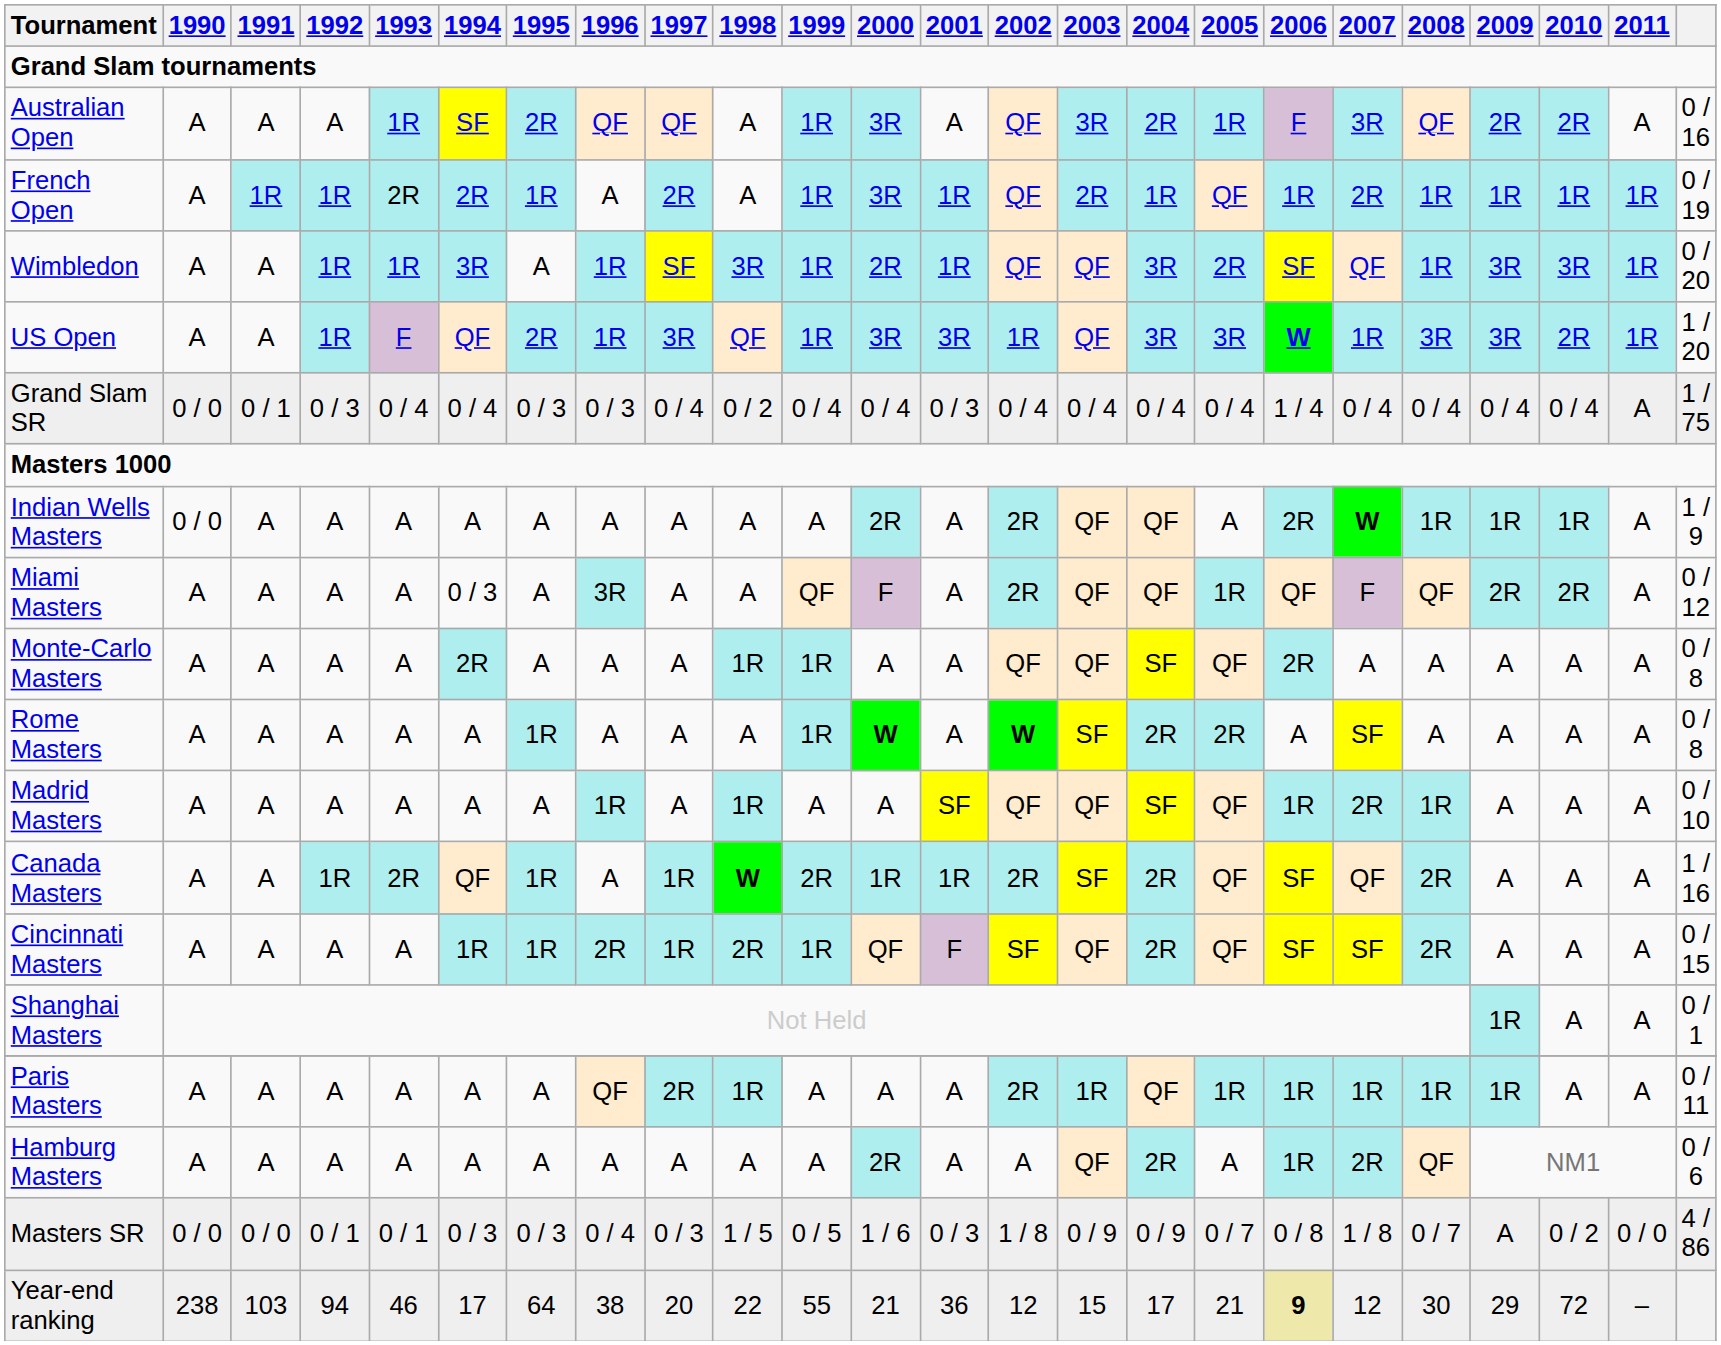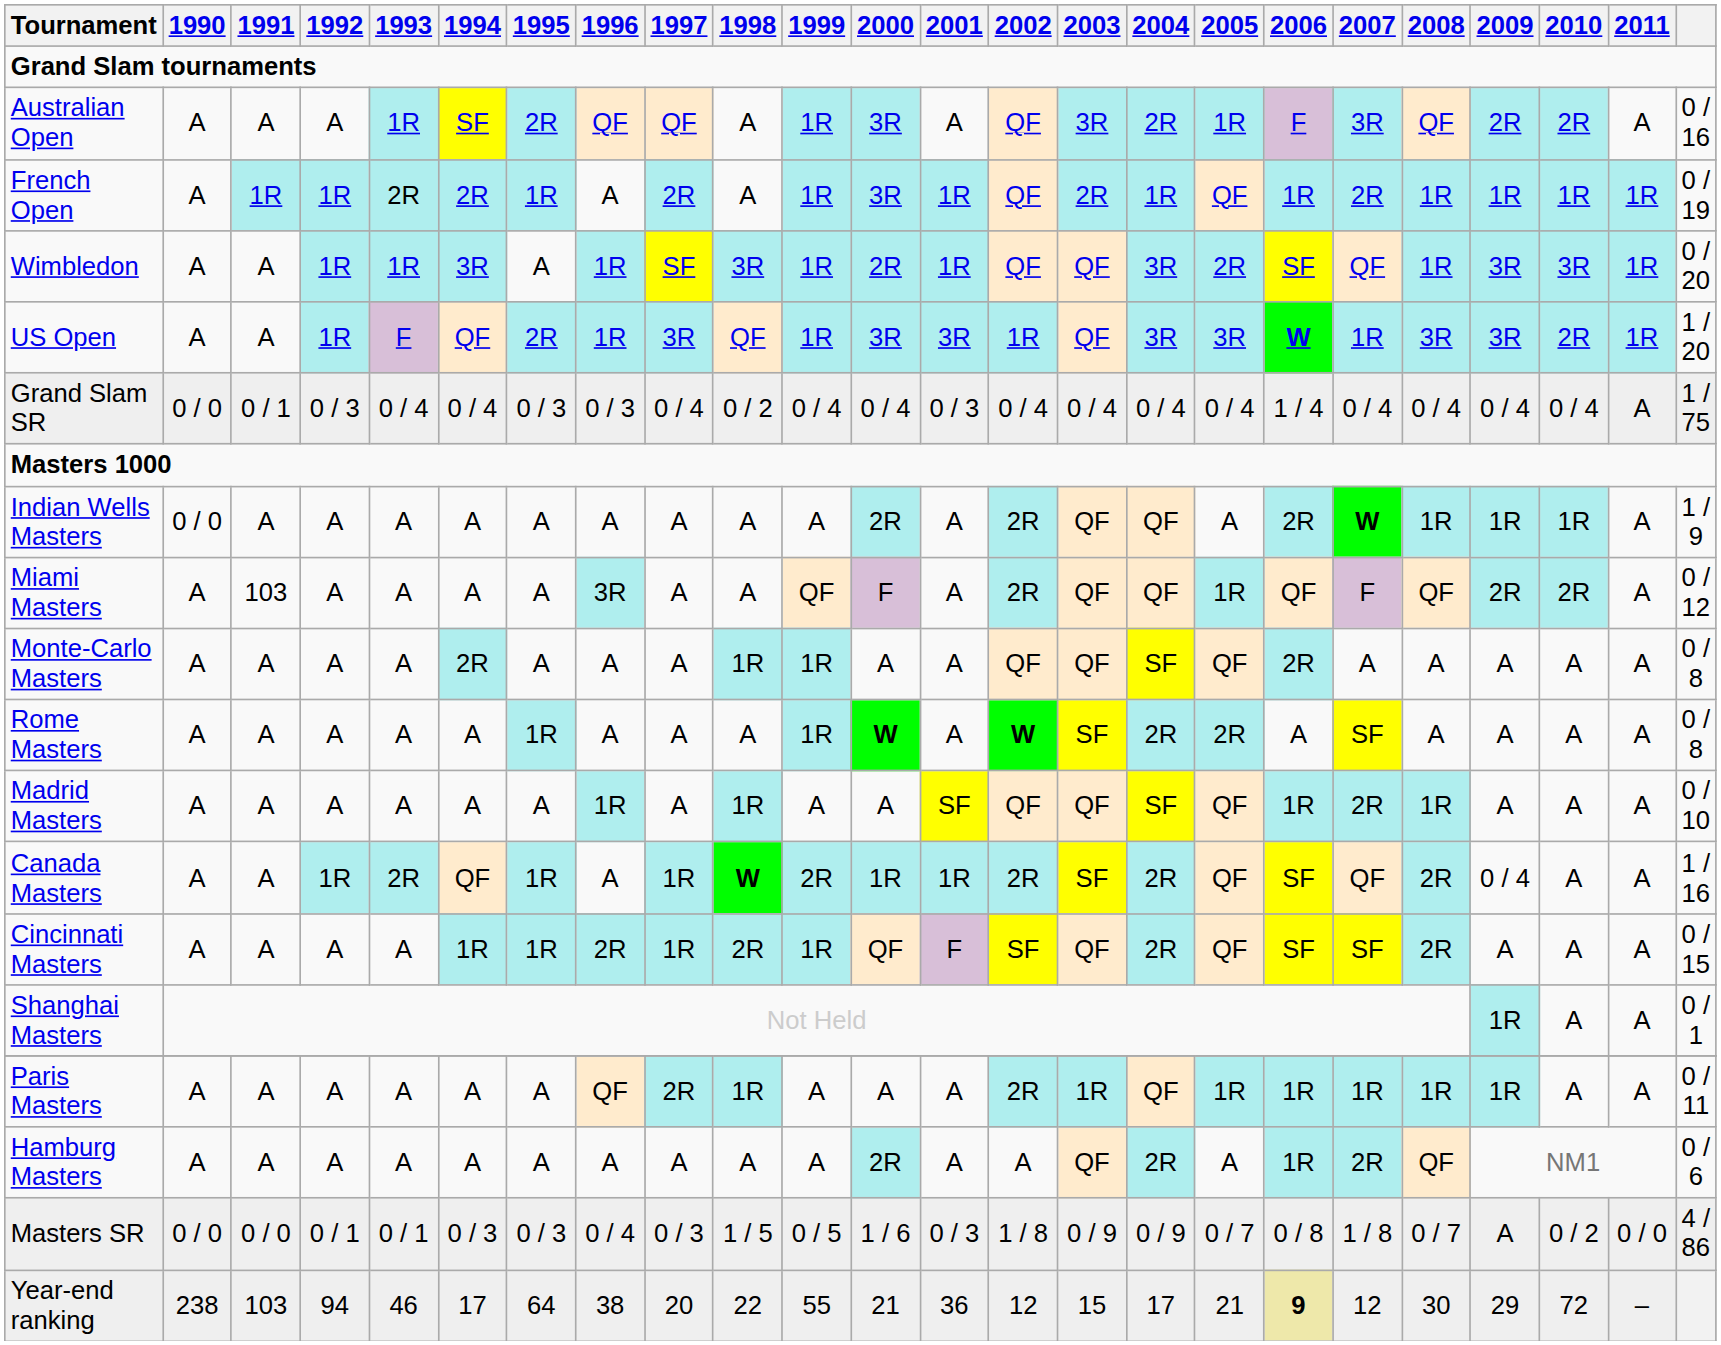 <table class=wikitable style=text-align:center;font-size:97%>
 <tr>
 <th>Tournament</th>
 <th><a href='#'>1990</a></th>
 <th><a href='#'>1991</a></th>
 <th><a href='#'>1992</a></th>
 <th><a href='#'>1993</a></th>
 <th><a href='#'>1994</a></th>
 <th><a href='#'>1995</a></th>
 <th><a href='#'>1996</a></th>
 <th><a href='#'>1997</a></th>
 <th><a href='#'>1998</a></th>
 <th><a href='#'>1999</a></th>
 <th><a href='#'>2000</a></th>
 <th><a href='#'>2001</a></th>
 <th><a href='#'>2002</a></th>
 <th><a href='#'>2003</a></th>
 <th><a href='#'>2004</a></th>
 <th><a href='#'>2005</a></th>
 <th><a href='#'>2006</a></th>
 <th><a href='#'>2007</a></th>
 <th><a href='#'>2008</a></th>
 <th><a href='#'>2009</a></th>
 <th><a href='#'>2010</a></th>
 <th><a href='#'>2011</a></th>
 <th></th>
 </tr>
 <tr>
 <td colspan=25 align=left><strong>Grand Slam tournaments</strong></td>
 </tr>
 <tr>
 <td align=left><a href='#'>Australian Open</a></td>
 <td>A</td>
 <td>A</td>
 <td>A</td>
 <td bgcolor=#afeeee><a href='#'>1R</a></td>
 <td bgcolor=yellow><a href='#'>SF</a></td>
 <td bgcolor=#afeeee><a href='#'>2R</a></td>
 <td bgcolor=#ffebcd><a href='#'>QF</a></td>
 <td bgcolor=#ffebcd><a href='#'>QF</a></td>
 <td>A</td>
 <td bgcolor=#afeeee><a href='#'>1R</a></td>
 <td bgcolor=#afeeee><a href='#'>3R</a></td>
 <td>A</td>
 <td bgcolor=#ffebcd><a href='#'>QF</a></td>
 <td bgcolor=#afeeee><a href='#'>3R</a></td>
 <td bgcolor=#afeeee><a href='#'>2R</a></td>
 <td bgcolor=#afeeee><a href='#'>1R</a></td>
 <td bgcolor=#D8BFD8><a href='#'>F</a></td>
 <td bgcolor=#afeeee><a href='#'>3R</a></td>
 <td bgcolor=#ffebcd><a href='#'>QF</a></td>
 <td bgcolor=#afeeee><a href='#'>2R</a></td>
 <td bgcolor=#afeeee><a href='#'>2R</a></td>
 <td>A</td>
 <td>0 / 16</td>
 </tr>
 <tr>
 <td align=left><a href='#'>French Open</a></td>
 <td>A</td>
 <td bgcolor=#afeeee><a href='#'>1R</a></td>
 <td bgcolor=#afeeee><a href='#'>1R</a></td>
 <td bgcolor=#afeeee>2R</td>
 <td bgcolor=#afeeee><a href='#'>2R</a></td>
 <td bgcolor=#afeeee><a href='#'>1R</a></td>
 <td>A</td>
 <td bgcolor=#afeeee><a href='#'>2R</a></td>
 <td>A</td>
 <td bgcolor=#afeeee><a href='#'>1R</a></td>
 <td bgcolor=#afeeee><a href='#'>3R</a></td>
 <td bgcolor=#afeeee><a href='#'>1R</a></td>
 <td bgcolor=#ffebcd><a href='#'>QF</a></td>
 <td bgcolor=#afeeee><a href='#'>2R</a></td>
 <td bgcolor=#afeeee><a href='#'>1R</a></td>
 <td bgcolor=#ffebcd><a href='#'>QF</a></td>
 <td bgcolor=#afeeee><a href='#'>1R</a></td>
 <td bgcolor=#afeeee><a href='#'>2R</a></td>
 <td bgcolor=#afeeee><a href='#'>1R</a></td>
 <td bgcolor=#afeeee><a href='#'>1R</a></td>
 <td bgcolor=#afeeee><a href='#'>1R</a></td>
 <td bgcolor=#afeeee><a href='#'>1R</a></td>
 <td>0 / 19</td>
 </tr>
 <tr>
 <td align=left><a href='#'>Wimbledon</a></td>
 <td>A</td>
 <td>A</td>
 <td bgcolor=#afeeee><a href='#'>1R</a></td>
 <td bgcolor=#afeeee><a href='#'>1R</a></td>
 <td bgcolor=#afeeee><a href='#'>3R</a></td>
 <td>A</td>
 <td bgcolor=#afeeee><a href='#'>1R</a></td>
 <td bgcolor=yellow><a href='#'>SF</a></td>
 <td bgcolor=#afeeee><a href='#'>3R</a></td>
 <td bgcolor=#afeeee><a href='#'>1R</a></td>
 <td bgcolor=#afeeee><a href='#'>2R</a></td>
 <td bgcolor=#afeeee><a href='#'>1R</a></td>
 <td bgcolor=#ffebcd><a href='#'>QF</a></td>
 <td bgcolor=#ffebcd><a href='#'>QF</a></td>
 <td bgcolor=#afeeee><a href='#'>3R</a></td>
 <td bgcolor=#afeeee><a href='#'>2R</a></td>
 <td bgcolor=yellow><a href='#'>SF</a></td>
 <td bgcolor=#ffebcd><a href='#'>QF</a></td>
 <td bgcolor=#afeeee><a href='#'>1R</a></td>
 <td bgcolor=#afeeee><a href='#'>3R</a></td>
 <td bgcolor=#afeeee><a href='#'>3R</a></td>
 <td bgcolor=#afeeee><a href='#'>1R</a></td>
 <td>0 / 20</td>
 </tr>
 <tr>
 <td align=left><a href='#'>US Open</a></td>
 <td>A</td>
 <td>A</td>
 <td bgcolor=#afeeee><a href='#'>1R</a></td>
 <td bgcolor=#D8BFD8><a href='#'>F</a></td>
 <td bgcolor=#ffebcd><a href='#'>QF</a></td>
 <td bgcolor=#afeeee><a href='#'>2R</a></td>
 <td bgcolor=#afeeee><a href='#'>1R</a></td>
 <td bgcolor=#afeeee><a href='#'>3R</a></td>
 <td bgcolor=#ffebcd><a href='#'>QF</a></td>
 <td bgcolor=#afeeee><a href='#'>1R</a></td>
 <td bgcolor=#afeeee><a href='#'>3R</a></td>
 <td bgcolor=#afeeee><a href='#'>3R</a></td>
 <td bgcolor=#afeeee><a href='#'>1R</a></td>
 <td bgcolor=#ffebcd><a href='#'>QF</a></td>
 <td bgcolor=#afeeee><a href='#'>3R</a></td>
 <td bgcolor=#afeeee><a href='#'>3R</a></td>
 <td bgcolor=lime><a href='#'><strong>W</strong></a></td>
 <td bgcolor=#afeeee><a href='#'>1R</a></td>
 <td bgcolor=#afeeee><a href='#'>3R</a></td>
 <td bgcolor=#afeeee><a href='#'>3R</a></td>
 <td bgcolor=#afeeee><a href='#'>2R</a></td>
 <td bgcolor=#afeeee><a href='#'>1R</a></td>
 <td>1 / 20</td>
 </tr>
 <tr bgcolor=#efefef>
 <td align=left>Grand Slam SR</td>
 <td>0 / 0</td>
 <td>0 / 1</td>
 <td>0 / 3</td>
 <td>0 / 4</td>
 <td>0 / 4</td>
 <td>0 / 3</td>
 <td>0 / 3</td>
 <td>0 / 4</td>
 <td>0 / 2</td>
 <td>0 / 4</td>
 <td>0 / 4</td>
 <td>0 / 3</td>
 <td>0 / 4</td>
 <td>0 / 4</td>
 <td>0 / 4</td>
 <td>0 / 4</td>
 <td>1 / 4</td>
 <td>0 / 4</td>
 <td>0 / 4</td>
 <td>0 / 4</td>
 <td>0 / 4</td>
 <td>A</td>
 <td>1 / 75</td>
 </tr>
 <tr>
 <td colspan=25 align=left><strong>Masters 1000</strong></td>
 </tr>
 <tr>
 <td align=left><a href='#'>Indian Wells Masters</a></td>
 <td>0 / 0</td>
 <td>A</td>
 <td>A</td>
 <td>A</td>
 <td>A</td>
 <td>A</td>
 <td>A</td>
 <td>A</td>
 <td>A</td>
 <td>A</td>
 <td bgcolor=#afeeee>2R</td>
 <td>A</td>
 <td bgcolor=#afeeee>2R</td>
 <td bgcolor=#ffebcd>QF</td>
 <td bgcolor=#ffebcd>QF</td>
 <td>A</td>
 <td bgcolor=#afeeee>2R</td>
 <td bgcolor=lime><strong>W</strong></td>
 <td bgcolor=#afeeee>1R</td>
 <td bgcolor=#afeeee>1R</td>
 <td bgcolor=#afeeee>1R</td>
 <td>A</td>
 <td>1 / 9</td>
 </tr>
 <tr>
 <td align=left><a href='#'>Miami Masters</a></td>
 <td>A</td>
+<td>103</td>
 <td>A</td>
 <td>A</td>
 <td>A</td>
-<td>0 / 3</td>
 <td>A</td>
 <td bgcolor=#afeeee>3R</td>
 <td>A</td>
 <td>A</td>
 <td bgcolor=#ffebcd>QF</td>
 <td bgcolor=#D8BFD8>F</td>
 <td>A</td>
 <td bgcolor=#afeeee>2R</td>
 <td bgcolor=#ffebcd>QF</td>
 <td bgcolor=#ffebcd>QF</td>
 <td bgcolor=#afeeee>1R</td>
 <td bgcolor=#ffebcd>QF</td>
 <td bgcolor=#D8BFD8>F</td>
 <td bgcolor=#ffebcd>QF</td>
 <td bgcolor=#afeeee>2R</td>
 <td bgcolor=#afeeee>2R</td>
 <td>A</td>
 <td>0 / 12</td>
 </tr>
 <tr>
 <td align=left><a href='#'>Monte-Carlo Masters</a></td>
 <td>A</td>
 <td>A</td>
 <td>A</td>
 <td>A</td>
 <td bgcolor=#afeeee>2R</td>
 <td>A</td>
 <td>A</td>
 <td>A</td>
 <td bgcolor=#afeeee>1R</td>
 <td bgcolor=#afeeee>1R</td>
 <td>A</td>
 <td>A</td>
 <td bgcolor=#ffebcd>QF</td>
 <td bgcolor=#ffebcd>QF</td>
 <td bgcolor=yellow>SF</td>
 <td bgcolor=#ffebcd>QF</td>
 <td bgcolor=#afeeee>2R</td>
 <td>A</td>
 <td>A</td>
 <td>A</td>
 <td>A</td>
 <td>A</td>
 <td>0 / 8</td>
 </tr>
 <tr>
 <td align=left><a href='#'>Rome Masters</a></td>
 <td>A</td>
 <td>A</td>
 <td>A</td>
 <td>A</td>
 <td>A</td>
 <td bgcolor=#afeeee>1R</td>
 <td>A</td>
 <td>A</td>
 <td>A</td>
 <td bgcolor=#afeeee>1R</td>
 <td bgcolor=lime><strong>W</strong></td>
 <td>A</td>
 <td bgcolor=lime><strong>W</strong></td>
 <td bgcolor=yellow>SF</td>
 <td bgcolor=#afeeee>2R</td>
 <td bgcolor=#afeeee>2R</td>
 <td>A</td>
 <td bgcolor=yellow>SF</td>
 <td>A</td>
 <td>A</td>
 <td>A</td>
 <td>A</td>
 <td>0 / 8</td>
 </tr>
 <tr>
 <td align=left><a href='#'>Madrid Masters</a></td>
 <td>A</td>
 <td>A</td>
 <td>A</td>
 <td>A</td>
 <td>A</td>
 <td>A</td>
 <td bgcolor=#afeeee>1R</td>
 <td>A</td>
 <td bgcolor=#afeeee>1R</td>
 <td>A</td>
 <td>A</td>
 <td bgcolor=yellow>SF</td>
 <td bgcolor=#ffebcd>QF</td>
 <td bgcolor=#ffebcd>QF</td>
 <td bgcolor=yellow>SF</td>
 <td bgcolor=#ffebcd>QF</td>
 <td bgcolor=#afeeee>1R</td>
 <td bgcolor=#afeeee>2R</td>
 <td bgcolor=#afeeee>1R</td>
 <td>A</td>
 <td>A</td>
 <td>A</td>
 <td>0 / 10</td>
 </tr>
 <tr>
 <td align=left><a href='#'>Canada Masters</a></td>
 <td>A</td>
 <td>A</td>
 <td bgcolor=#afeeee>1R</td>
 <td bgcolor=#afeeee>2R</td>
 <td bgcolor=#ffebcd>QF</td>
 <td bgcolor=#afeeee>1R</td>
 <td>A</td>
 <td bgcolor=#afeeee>1R</td>
 <td bgcolor=lime><strong>W</strong></td>
 <td bgcolor=#afeeee>2R</td>
 <td bgcolor=#afeeee>1R</td>
 <td bgcolor=#afeeee>1R</td>
 <td bgcolor=#afeeee>2R</td>
 <td bgcolor=yellow>SF</td>
 <td bgcolor=#afeeee>2R</td>
 <td bgcolor=#ffebcd>QF</td>
 <td bgcolor=yellow>SF</td>
 <td bgcolor=#ffebcd>QF</td>
 <td bgcolor=#afeeee>2R</td>
-<td>A</td>
+<td>0 / 4</td>
 <td>A</td>
 <td>A</td>
 <td>1 / 16</td>
 </tr>
 <tr>
 <td align=left><a href='#'>Cincinnati Masters</a></td>
 <td>A</td>
 <td>A</td>
 <td>A</td>
 <td>A</td>
 <td bgcolor=#afeeee>1R</td>
 <td bgcolor=#afeeee>1R</td>
 <td bgcolor=#afeeee>2R</td>
 <td bgcolor=#afeeee>1R</td>
 <td bgcolor=#afeeee>2R</td>
 <td bgcolor=#afeeee>1R</td>
 <td bgcolor=#ffebcd>QF</td>
 <td bgcolor=#D8BFD8>F</td>
 <td bgcolor=yellow>SF</td>
 <td bgcolor=#ffebcd>QF</td>
 <td bgcolor=#afeeee>2R</td>
 <td bgcolor=#ffebcd>QF</td>
 <td bgcolor=yellow>SF</td>
 <td bgcolor=yellow>SF</td>
 <td bgcolor=#afeeee>2R</td>
 <td>A</td>
 <td>A</td>
 <td>A</td>
 <td>0 / 15</td>
 </tr>
 <tr>
 <td align=left><a href='#'>Shanghai Masters</a></td>
 <td colspan=19 style=color:#cccccc>Not Held</td>
 <td bgcolor=#afeeee>1R</td>
 <td>A</td>
 <td>A</td>
 <td>0 / 1</td>
 </tr>
 <tr>
 </tr>
 <tr>
 <td align=left><a href='#'>Paris Masters</a></td>
 <td>A</td>
 <td>A</td>
 <td>A</td>
 <td>A</td>
 <td>A</td>
 <td>A</td>
 <td bgcolor=#ffebcd>QF</td>
 <td bgcolor=#afeeee>2R</td>
 <td bgcolor=#afeeee>1R</td>
 <td>A</td>
 <td>A</td>
 <td>A</td>
 <td bgcolor=#afeeee>2R</td>
 <td bgcolor=#afeeee>1R</td>
 <td bgcolor=#ffebcd>QF</td>
 <td bgcolor=#afeeee>1R</td>
 <td bgcolor=#afeeee>1R</td>
 <td bgcolor=#afeeee>1R</td>
 <td bgcolor=#afeeee>1R</td>
 <td bgcolor=#afeeee>1R</td>
 <td>A</td>
 <td>A</td>
 <td>0 / 11</td>
 </tr>
 <tr>
 <td align=left><a href='#'>Hamburg Masters</a></td>
 <td>A</td>
 <td>A</td>
 <td>A</td>
 <td>A</td>
 <td>A</td>
 <td>A</td>
 <td>A</td>
 <td>A</td>
 <td>A</td>
 <td>A</td>
 <td bgcolor=#afeeee>2R</td>
 <td>A</td>
 <td>A</td>
 <td bgcolor=#ffebcd>QF</td>
 <td bgcolor=#afeeee>2R</td>
 <td>A</td>
 <td bgcolor=#afeeee>1R</td>
 <td bgcolor=#afeeee>2R</td>
 <td bgcolor=#ffebcd>QF</td>
 <td colspan=3 style=color:#767676>NM1</td>
 <td>0 / 6</td>
 </tr>
 <tr bgcolor=#efefef>
 <td align=left>Masters SR</td>
 <td>0 / 0</td>
 <td>0 / 0</td>
 <td>0 / 1</td>
 <td>0 / 1</td>
 <td>0 / 3</td>
 <td>0 / 3</td>
 <td>0 / 4</td>
 <td>0 / 3</td>
 <td>1 / 5</td>
 <td>0 / 5</td>
 <td>1 / 6</td>
 <td>0 / 3</td>
 <td>1 / 8</td>
 <td>0 / 9</td>
 <td>0 / 9</td>
 <td>0 / 7</td>
 <td>0 / 8</td>
 <td>1 / 8</td>
 <td>0 / 7</td>
 <td>A</td>
 <td>0 / 2</td>
 <td>0 / 0</td>
 <td>4 / 86</td>
 </tr>
 <tr bgcolor=#efefef>
 <td align=left>Year-end ranking</td>
 <td>238</td>
 <td>103</td>
 <td>94</td>
 <td>46</td>
 <td>17</td>
 <td>64</td>
 <td>38</td>
 <td>20</td>
 <td>22</td>
 <td>55</td>
 <td>21</td>
 <td>36</td>
 <td>12</td>
 <td>15</td>
 <td>17</td>
 <td>21</td>
 <td bgcolor=#eee8AA><strong>9</strong></td>
 <td>12</td>
 <td>30</td>
 <td>29</td>
 <td>72</td>
 <td>–</td>
 <th></th>
 </tr>
 </table>
